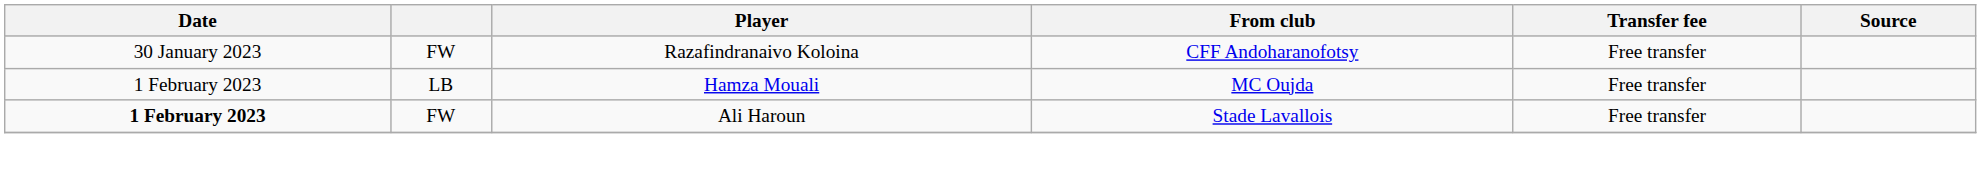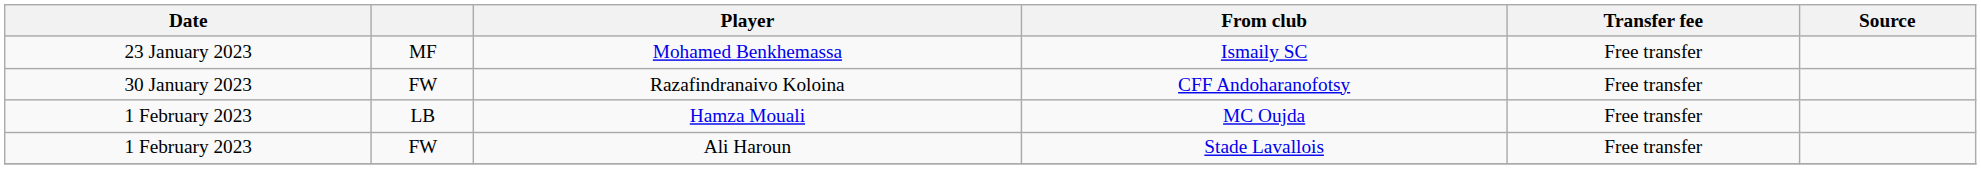 <table class="wikitable sortable" style="width:70%; text-align:center; font-size:85%; text-align:centre;">
 <tr>
 <th>Date</th>
 <th></th>
 <th>Player</th>
 <th>From club</th>
 <th>Transfer fee</th>
 <th>Source</th>
+</tr>
+<tr>
+<td>23 January 2023</td>
+<td>MF</td>
+<td> <a href='#'>Mohamed Benkhemassa</a></td>
+<td> <a href='#'>Ismaily SC</a></td>
+<td>Free transfer</td>
+<td></td>
 </tr>
 <tr>
 <td>30 January 2023</td>
 <td>FW</td>
 <td> Razafindranaivo Koloina</td>
 <td> <a href='#'>CFF Andoharanofotsy</a></td>
 <td>Free transfer</td>
 <td></td>
 </tr>
 <tr>
 <td>1 February 2023</td>
 <td>LB</td>
 <td> <a href='#'>Hamza Mouali</a></td>
 <td> <a href='#'>MC Oujda</a></td>
 <td>Free transfer</td>
 <td></td>
 </tr>
 <tr>
-<td><strong>1 February 2023</strong></td>
+<td>1 February 2023</td>
 <td>FW</td>
 <td> Ali Haroun</td>
 <td> <a href='#'>Stade Lavallois</a></td>
 <td>Free transfer</td>
 <td></td>
 </tr>
 <tr>
 </tr>
 </table>
